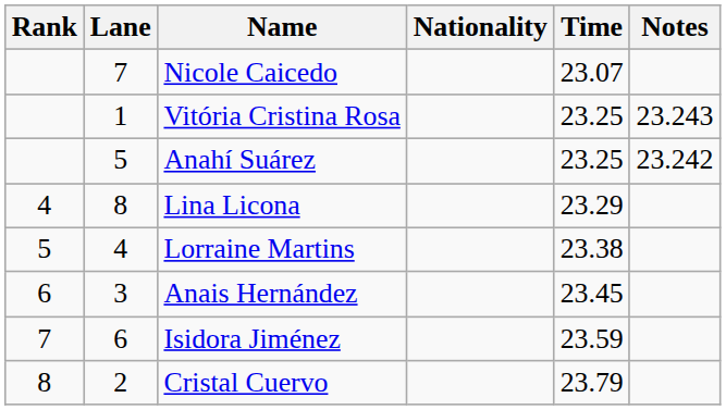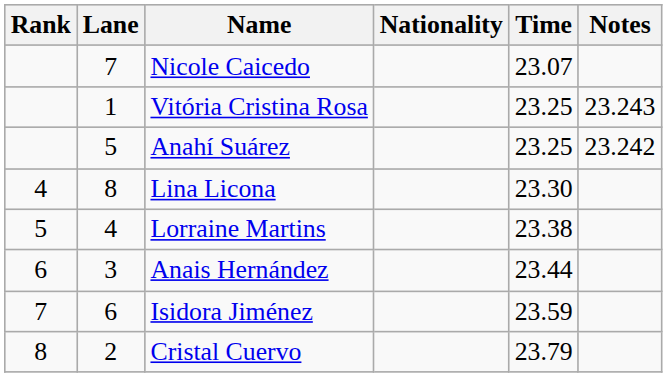 <table class="wikitable sortable" style="text-align:center">
 <tr>
 <th>Rank</th>
 <th>Lane</th>
 <th>Name</th>
 <th>Nationality</th>
 <th>Time</th>
 <th>Notes</th>
 </tr>
 <tr>
 <td></td>
 <td>7</td>
 <td align=left><a href='#'>Nicole Caicedo</a></td>
 <td align=left></td>
 <td>23.07</td>
 <td></td>
 </tr>
 <tr>
 <td></td>
 <td>1</td>
 <td align=left><a href='#'>Vitória Cristina Rosa</a></td>
 <td align=left></td>
 <td>23.25</td>
 <td>23.243</td>
 </tr>
 <tr>
 <td></td>
 <td>5</td>
 <td align=left><a href='#'>Anahí Suárez</a></td>
 <td align=left></td>
 <td>23.25</td>
 <td>23.242</td>
 </tr>
 <tr>
 <td>4</td>
 <td>8</td>
 <td align=left><a href='#'>Lina Licona</a></td>
 <td align=left></td>
-<td>23.29</td>
+<td>23.30</td>
 <td></td>
 </tr>
 <tr>
 <td>5</td>
 <td>4</td>
 <td align=left><a href='#'>Lorraine Martins</a></td>
 <td align=left></td>
 <td>23.38</td>
 <td></td>
 </tr>
 <tr>
 <td>6</td>
 <td>3</td>
 <td align=left><a href='#'>Anais Hernández</a></td>
 <td align=left></td>
-<td>23.45</td>
+<td>23.44</td>
 <td></td>
 </tr>
 <tr>
 <td>7</td>
 <td>6</td>
 <td align=left><a href='#'>Isidora Jiménez</a></td>
 <td align=left></td>
 <td>23.59</td>
 <td></td>
 </tr>
 <tr>
 <td>8</td>
 <td>2</td>
 <td align=left><a href='#'>Cristal Cuervo</a></td>
 <td align=left></td>
 <td>23.79</td>
 <td></td>
 </tr>
 </table>
